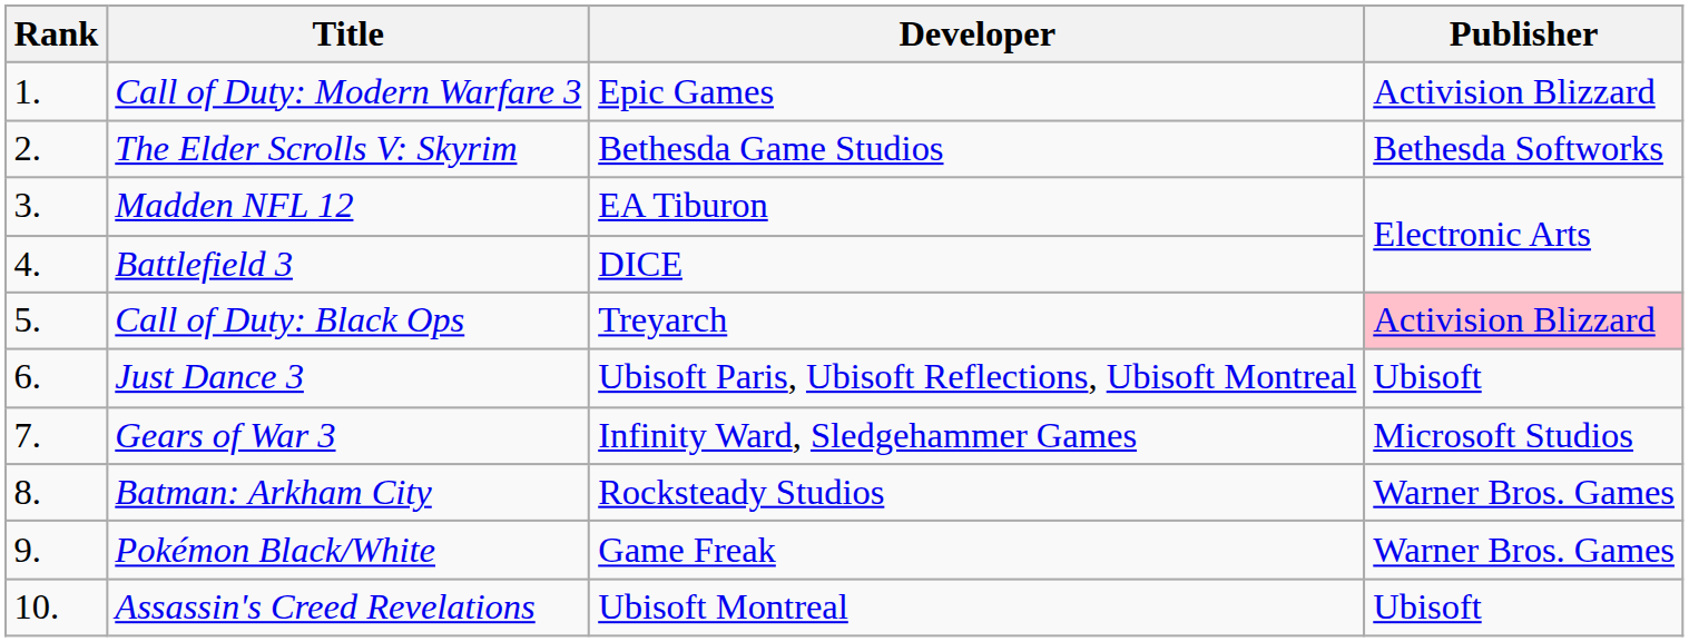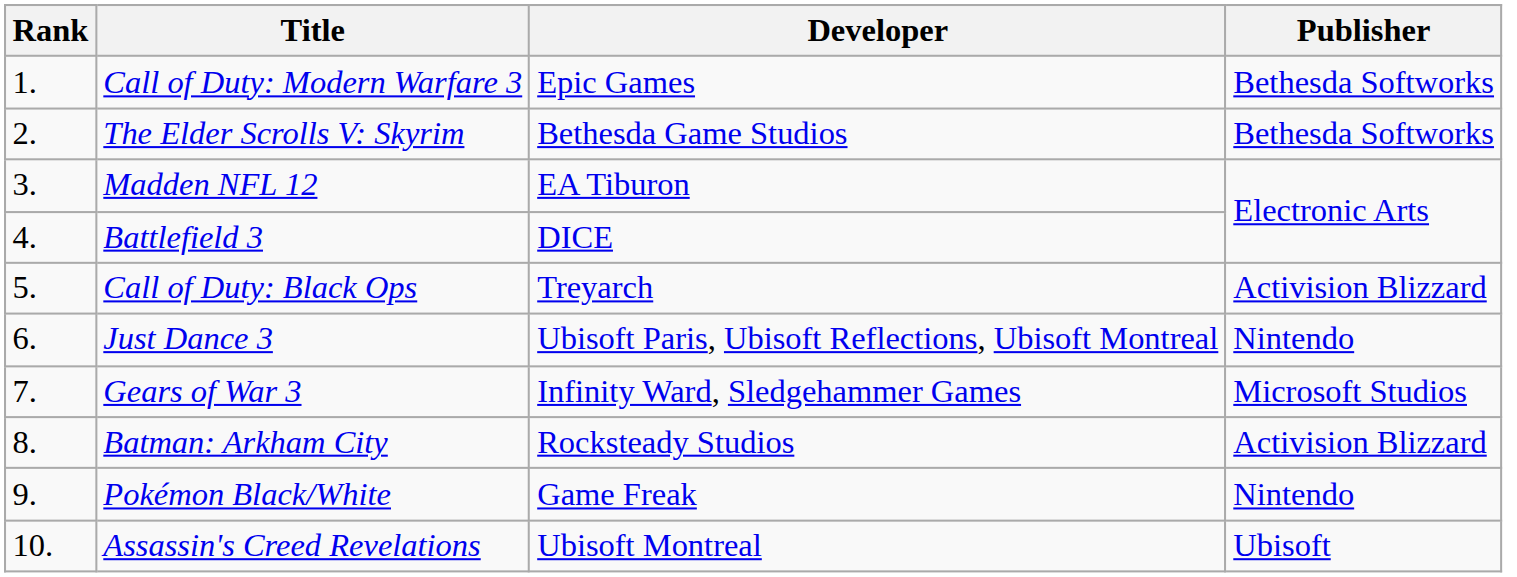 <table class="wikitable">
 <tr>
 <th>Rank</th>
 <th>Title</th>
 <th>Developer</th>
 <th>Publisher</th>
 </tr>
 <tr>
 <td>1.</td>
 <td><em><a href='#'>Call of Duty: Modern Warfare 3</a></em></td>
 <td><a href='#'>Epic Games</a></td>
-<td><a href='#'>Activision Blizzard</a></td>
+<td><a href='#'>Bethesda Softworks</a></td>
 </tr>
 <tr>
 <td>2.</td>
 <td><em><a href='#'>The Elder Scrolls V: Skyrim</a></em></td>
 <td><a href='#'>Bethesda Game Studios</a></td>
 <td><a href='#'>Bethesda Softworks</a></td>
 </tr>
 <tr>
 <td>3.</td>
 <td><em><a href='#'>Madden NFL 12</a></em></td>
 <td><a href='#'>EA Tiburon</a></td>
 <td rowspan="2"><a href='#'>Electronic Arts</a></td>
 </tr>
 <tr>
 <td>4.</td>
 <td><em><a href='#'>Battlefield 3</a></em></td>
 <td><a href='#'>DICE</a></td>
 </tr>
 <tr>
 <td>5.</td>
 <td><em><a href='#'>Call of Duty: Black Ops</a></em></td>
 <td><a href='#'>Treyarch</a></td>
-<td style="background: pink;"><a href='#'>Activision Blizzard</a></td>
+<td><a href='#'>Activision Blizzard</a></td>
 </tr>
 <tr>
 <td>6.</td>
 <td><em><a href='#'>Just Dance 3</a></em></td>
 <td><a href='#'>Ubisoft Paris</a>, <a href='#'>Ubisoft Reflections</a>, <a href='#'>Ubisoft Montreal</a></td>
-<td><a href='#'>Ubisoft</a></td>
+<td><a href='#'>Nintendo</a></td>
 </tr>
 <tr>
 <td>7.</td>
 <td><em><a href='#'>Gears of War 3</a></em></td>
 <td><a href='#'>Infinity Ward</a>, <a href='#'>Sledgehammer Games</a></td>
 <td><a href='#'>Microsoft Studios</a></td>
 </tr>
 <tr>
 <td>8.</td>
 <td><em><a href='#'>Batman: Arkham City</a></em></td>
 <td><a href='#'>Rocksteady Studios</a></td>
-<td><a href='#'>Warner Bros. Games</a></td>
+<td><a href='#'>Activision Blizzard</a></td>
 </tr>
 <tr>
 <td>9.</td>
 <td><em><a href='#'>Pokémon Black/White</a></em></td>
 <td><a href='#'>Game Freak</a></td>
-<td><a href='#'>Warner Bros. Games</a></td>
+<td><a href='#'>Nintendo</a></td>
 </tr>
 <tr>
 <td>10.</td>
 <td><em><a href='#'>Assassin's Creed Revelations</a></em></td>
 <td><a href='#'>Ubisoft Montreal</a></td>
 <td><a href='#'>Ubisoft</a></td>
 </tr>
 </table>
